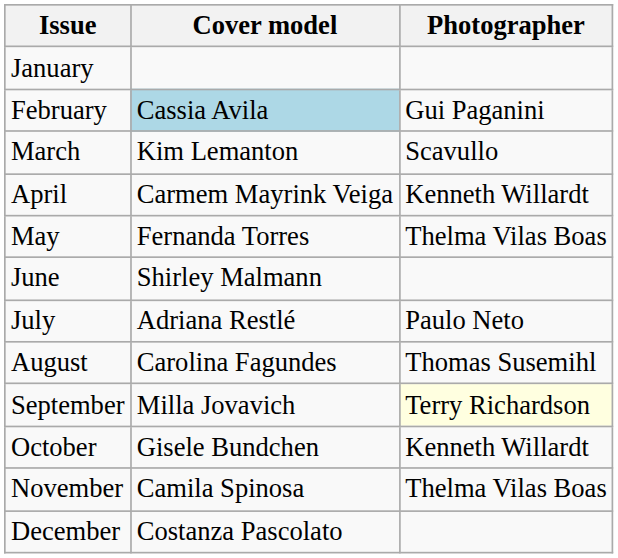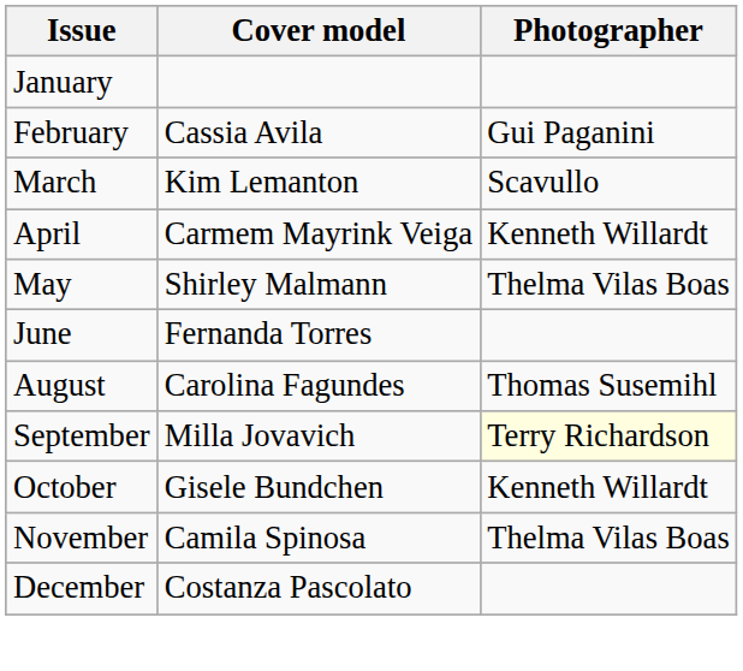 <table class="wikitable">
 <tr>
 <th>Issue</th>
 <th>Cover model</th>
 <th>Photographer</th>
 </tr>
 <tr>
 <td>January</td>
 <td></td>
 <td></td>
 </tr>
 <tr>
 <td>February</td>
-<td style="background: lightblue;">Cassia Avila</td>
+<td>Cassia Avila</td>
 <td>Gui Paganini</td>
 </tr>
 <tr>
 <td>March</td>
 <td>Kim Lemanton</td>
 <td>Scavullo</td>
 </tr>
 <tr>
 <td>April</td>
 <td>Carmem Mayrink Veiga</td>
 <td>Kenneth Willardt</td>
 </tr>
 <tr>
 <td>May</td>
-<td>Fernanda Torres</td>
+<td>Shirley Malmann</td>
 <td>Thelma Vilas Boas</td>
 </tr>
 <tr>
 <td>June</td>
-<td>Shirley Malmann</td>
-</tr>
-<tr>
-<td>July</td>
-<td>Adriana Restlé</td>
-<td>Paulo Neto</td>
+<td>Fernanda Torres</td>
 </tr>
 <tr>
 <td>August</td>
 <td>Carolina Fagundes</td>
 <td>Thomas Susemihl</td>
 </tr>
 <tr>
 <td>September</td>
 <td>Milla Jovavich</td>
 <td style="background: lightyellow;">Terry Richardson</td>
 </tr>
 <tr>
 <td>October</td>
 <td>Gisele Bundchen</td>
 <td>Kenneth Willardt</td>
 </tr>
 <tr>
 <td>November</td>
 <td>Camila Spinosa</td>
 <td>Thelma Vilas Boas</td>
 </tr>
 <tr>
 <td>December</td>
 <td>Costanza Pascolato</td>
 </tr>
 </table>
